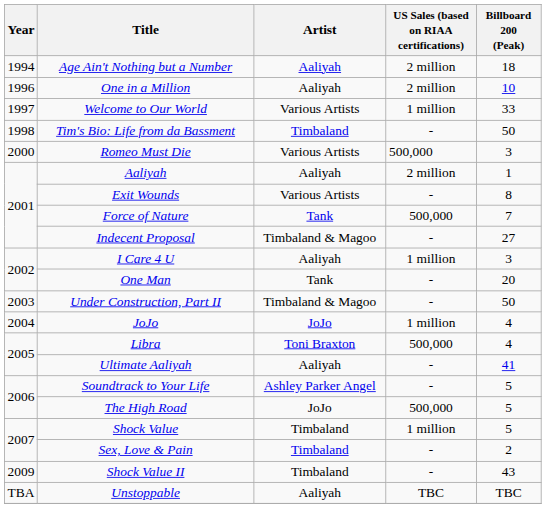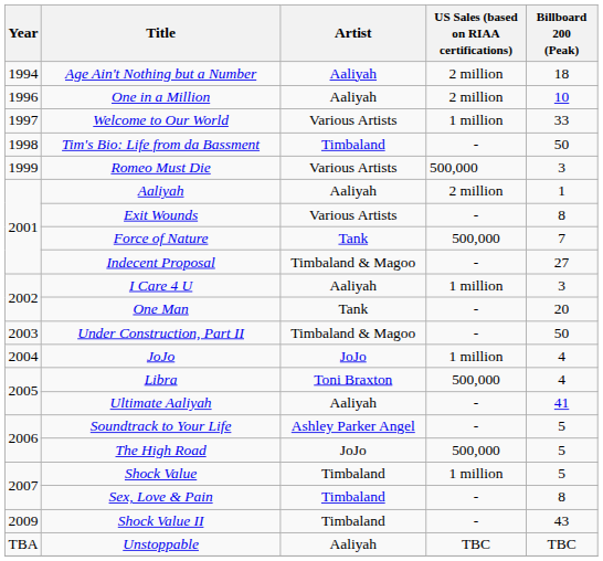 <table class="wikitable">
 <tr>
 <th style="text-align:center;">Year</th>
 <th style="text-align:center; width:250px;">Title</th>
 <th style="text-align:center; width:150px;">Artist</th>
 <th style="text-align:center; width:100px;"><small>US Sales (based on RIAA certifications)<br></small></th>
 <th style="text-align:center; width:70px;"><small>Billboard 200 <br>(Peak)</small></th>
 </tr>
 <tr>
 <td>1994</td>
 <td style="text-align:center;"><em><a href='#'>Age Ain't Nothing but a Number</a></em></td>
 <td style="text-align:center;"><a href='#'>Aaliyah</a></td>
 <td style="text-align:center;">2 million</td>
 <td style="text-align:center;">18</td>
 </tr>
 <tr>
 <td>1996</td>
 <td style="text-align:center;"><em><a href='#'>One in a Million</a></em></td>
 <td style="text-align:center;">Aaliyah</td>
 <td style="text-align:center;">2 million</td>
 <td style="text-align:center;"><a href='#'>10</a></td>
 </tr>
 <tr>
 <td>1997</td>
 <td style="text-align:center;"><em><a href='#'>Welcome to Our World</a></em></td>
 <td style="text-align:center;">Various Artists</td>
 <td style="text-align:center;">1 million</td>
 <td style="text-align:center;">33</td>
 </tr>
 <tr>
 <td rowspan>1998</td>
 <td style="text-align:center;"><em><a href='#'>Tim's Bio: Life from da Bassment</a></em></td>
 <td style="text-align:center;"><a href='#'>Timbaland</a></td>
 <td style="text-align:center;">-</td>
 <td style="text-align:center;">50</td>
 </tr>
 <tr>
-<td>2000</td>
+<td>1999</td>
 <td style="text-align:center;"><em><a href='#'>Romeo Must Die</a></em></td>
 <td style="text-align:center;">Various Artists</td>
 <td>500,000</td>
 <td style="text-align:center;">3</td>
 </tr>
 <tr>
 <td rowspan="4">2001</td>
 <td style="text-align:center;"><em><a href='#'>Aaliyah</a></em></td>
 <td style="text-align:center;">Aaliyah</td>
 <td style="text-align:center;">2 million</td>
 <td style="text-align:center;">1</td>
 </tr>
 <tr>
 <td style="text-align:center;"><em><a href='#'>Exit Wounds</a></em></td>
 <td style="text-align:center;">Various Artists</td>
 <td style="text-align:center;">-</td>
 <td style="text-align:center;">8</td>
 </tr>
 <tr>
 <td style="text-align:center;"><em><a href='#'>Force of Nature</a></em></td>
 <td style="text-align:center;"><a href='#'>Tank</a></td>
 <td style="text-align:center;">500,000</td>
 <td style="text-align:center;">7</td>
 </tr>
 <tr>
 <td style="text-align:center;"><em><a href='#'>Indecent Proposal</a></em></td>
 <td style="text-align:center;">Timbaland & Magoo</td>
 <td style="text-align:center;">-</td>
 <td style="text-align:center;">27</td>
 </tr>
 <tr>
 <td rowspan="2">2002</td>
 <td style="text-align:center;"><em><a href='#'>I Care 4 U</a></em></td>
 <td style="text-align:center;">Aaliyah</td>
 <td style="text-align:center;">1 million</td>
 <td style="text-align:center;">3</td>
 </tr>
 <tr>
 <td style="text-align:center;"><em><a href='#'>One Man</a></em></td>
 <td style="text-align:center;">Tank</td>
 <td style="text-align:center;">-</td>
 <td style="text-align:center;">20</td>
 </tr>
 <tr>
 <td>2003</td>
 <td style="text-align:center;"><em><a href='#'>Under Construction, Part II</a></em></td>
 <td style="text-align:center;">Timbaland & Magoo</td>
 <td style="text-align:center;">-</td>
 <td style="text-align:center;">50</td>
 </tr>
 <tr>
 <td>2004</td>
 <td style="text-align:center;"><em><a href='#'>JoJo</a></em></td>
 <td style="text-align:center;"><a href='#'>JoJo</a></td>
 <td style="text-align:center;">1 million</td>
 <td style="text-align:center;">4</td>
 </tr>
 <tr>
 <td rowspan="2">2005</td>
 <td style="text-align:center;"><em><a href='#'>Libra</a></em></td>
 <td style="text-align:center;"><a href='#'>Toni Braxton</a></td>
 <td style="text-align:center;">500,000</td>
 <td style="text-align:center;">4</td>
 </tr>
 <tr style="text-align:center;">
 <td><em><a href='#'>Ultimate Aaliyah</a></em></td>
 <td>Aaliyah</td>
 <td>-</td>
 <td><a href='#'>41</a></td>
 </tr>
 <tr>
 <td rowspan="2">2006</td>
 <td style="text-align:center;"><em><a href='#'>Soundtrack to Your Life</a></em></td>
 <td style="text-align:center;"><a href='#'>Ashley Parker Angel</a></td>
 <td style="text-align:center;">-</td>
 <td style="text-align:center;">5</td>
 </tr>
 <tr style="text-align:center;">
 <td><em><a href='#'>The High Road</a></em></td>
 <td>JoJo</td>
 <td>500,000</td>
 <td>5</td>
 </tr>
 <tr>
 <td rowspan="2">2007</td>
 <td style="text-align:center;"><em><a href='#'>Shock Value</a></em></td>
 <td style="text-align:center;">Timbaland</td>
 <td style="text-align:center;">1 million</td>
 <td style="text-align:center;">5</td>
 </tr>
 <tr style="text-align:center;">
 <td><em><a href='#'>Sex, Love & Pain</a></em></td>
 <td style="text-align:center;"><a href='#'>Timbaland</a></td>
 <td>-</td>
-<td>2</td>
+<td>8</td>
 </tr>
 <tr>
 <td>2009</td>
 <td style="text-align:center;"><em><a href='#'>Shock Value II</a></em></td>
 <td style="text-align:center;">Timbaland</td>
 <td style="text-align:center;">-</td>
 <td style="text-align:center;">43</td>
 </tr>
 <tr>
 <td>TBA</td>
 <td style="text-align:center;"><em><a href='#'>Unstoppable</a></em></td>
 <td style="text-align:center;">Aaliyah</td>
 <td style="text-align:center;">TBC</td>
 <td style="text-align:center;">TBC</td>
 </tr>
 <tr>
 </tr>
 </table>
